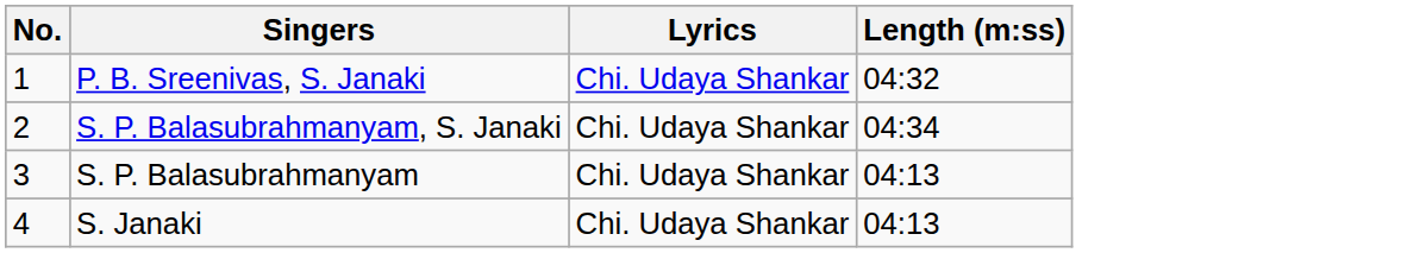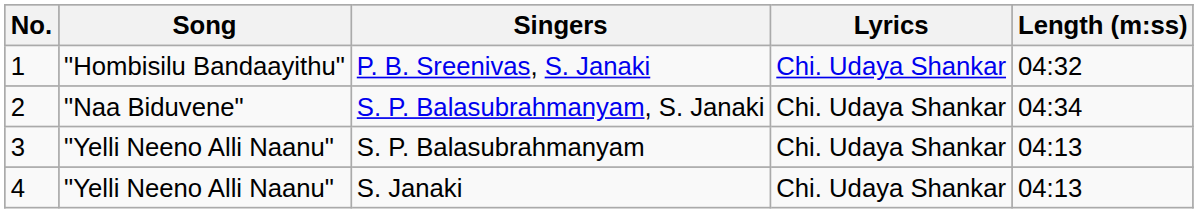 <table class="wikitable" style="font-size:95%;">
 <tr>
 <th>No.</th>
+<th>Song</th>
 <th>Singers</th>
 <th>Lyrics</th>
 <th>Length (m:ss)</th>
 </tr>
 <tr>
 <td>1</td>
+<td>"Hombisilu Bandaayithu"</td>
 <td><a href='#'>P. B. Sreenivas</a>, <a href='#'>S. Janaki</a></td>
 <td><a href='#'>Chi. Udaya Shankar</a></td>
 <td>04:32</td>
 </tr>
 <tr>
 <td>2</td>
+<td>"Naa Biduvene"</td>
 <td><a href='#'>S. P. Balasubrahmanyam</a>, S. Janaki</td>
 <td>Chi. Udaya Shankar</td>
 <td>04:34</td>
 </tr>
 <tr>
 <td>3</td>
+<td>"Yelli Neeno Alli Naanu"</td>
 <td>S. P. Balasubrahmanyam</td>
 <td>Chi. Udaya Shankar</td>
 <td>04:13</td>
 </tr>
 <tr>
 <td>4</td>
+<td>"Yelli Neeno Alli Naanu"</td>
 <td>S. Janaki</td>
 <td>Chi. Udaya Shankar</td>
 <td>04:13</td>
 </tr>
 </table>
